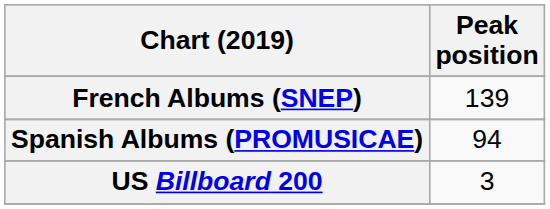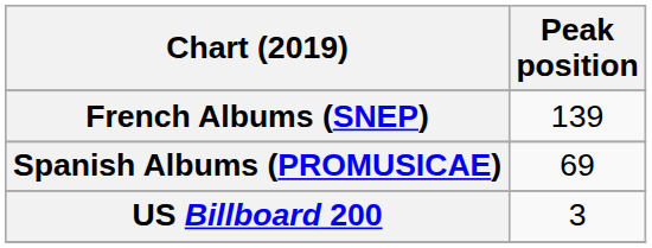 <table class="wikitable sortable plainrowheaders" style="text-align:center;">
 <tr>
 <th scope="col">Chart (2019)</th>
 <th scope="col">Peak<br>position</th>
 </tr>
 <tr>
 </tr>
 <tr>
 </tr>
 <tr>
 </tr>
 <tr>
 </tr>
 <tr>
 </tr>
 <tr>
 </tr>
 <tr>
 </tr>
 <tr>
 <th scope="row">French Albums (<a href='#'>SNEP</a>)</th>
 <td>139</td>
 </tr>
 <tr>
 </tr>
 <tr>
 </tr>
 <tr>
 </tr>
 <tr>
 <th scope="row">Spanish Albums (<a href='#'>PROMUSICAE</a>)</th>
-<td>94</td>
+<td>69</td>
 </tr>
 <tr>
 </tr>
 <tr>
 </tr>
 <tr>
 <th scope="row">US <a href='#'><em>Billboard</em> 200</a></th>
 <td>3</td>
 </tr>
 <tr>
 </tr>
 </table>
